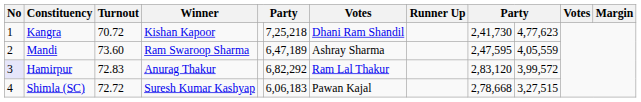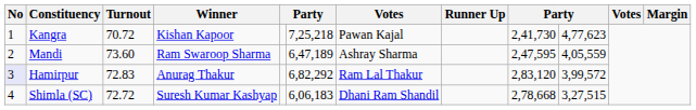 <table class="wikitable sortable">
 <tr>
 <th>No</th>
 <th>Constituency</th>
 <th>Turnout</th>
 <th>Winner</th>
 <th colspan="2">Party</th>
 <th>Votes</th>
 <th>Runner Up</th>
 <th colspan="2">Party</th>
 <th>Votes</th>
 <th>Margin</th>
 </tr>
 <tr>
 <td>1</td>
 <td><a href='#'>Kangra</a></td>
 <td>70.72 </td>
 <td><a href='#'>Kishan Kapoor</a></td>
 <td></td>
 <td>7,25,218</td>
-<td><a href='#'>Dhani Ram Shandil</a></td>
+<td>Pawan Kajal</td>
 <td></td>
 <td>2,41,730</td>
 <td>4,77,623</td>
 </tr>
 <tr>
 <td>2</td>
 <td><a href='#'>Mandi</a></td>
 <td>73.60 </td>
 <td><a href='#'>Ram Swaroop Sharma</a></td>
 <td></td>
 <td>6,47,189</td>
 <td>Ashray Sharma</td>
 <td></td>
 <td>2,47,595</td>
 <td>4,05,559</td>
 </tr>
 <tr>
 <td style="background: lavender;">3</td>
 <td><a href='#'>Hamirpur</a></td>
 <td>72.83 </td>
 <td><a href='#'>Anurag Thakur</a></td>
 <td></td>
 <td>6,82,292</td>
 <td><a href='#'>Ram Lal Thakur</a></td>
 <td></td>
 <td>2,83,120</td>
 <td>3,99,572</td>
 </tr>
 <tr>
 <td>4</td>
 <td><a href='#'>Shimla (SC)</a></td>
 <td>72.72 </td>
 <td><a href='#'>Suresh Kumar Kashyap</a></td>
 <td></td>
 <td>6,06,183</td>
-<td>Pawan Kajal</td>
+<td><a href='#'>Dhani Ram Shandil</a></td>
 <td></td>
 <td>2,78,668</td>
 <td>3,27,515</td>
 </tr>
 </table>
